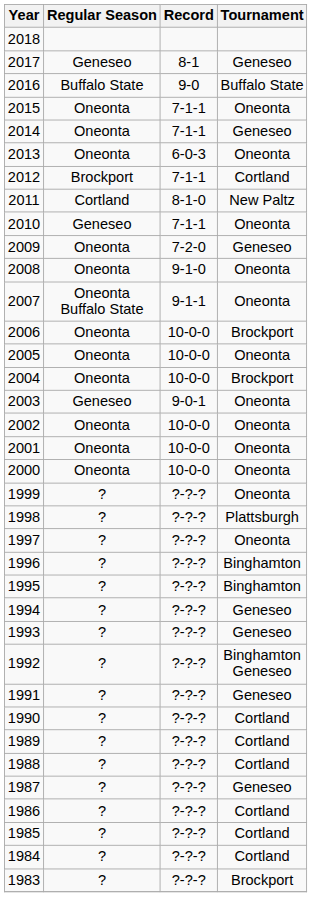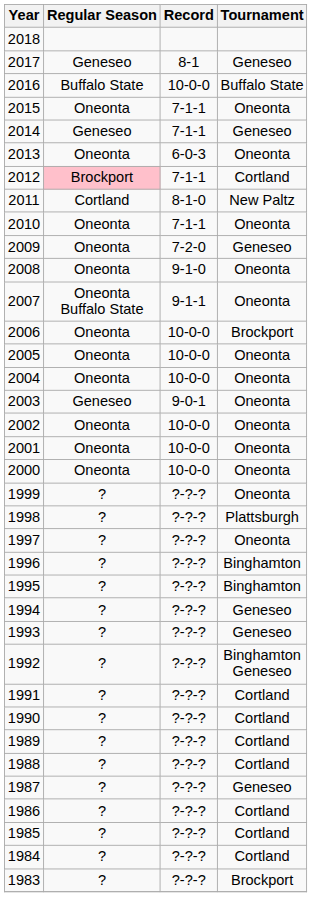 <table class="wikitable" style="text-align:center" cellpadding=2 cellspacing=2>
 <tr>
 <th>Year</th>
 <th>Regular Season</th>
 <th>Record</th>
 <th>Tournament</th>
 </tr>
 <tr>
 <td>2018</td>
 <td></td>
 <td></td>
 <td></td>
 </tr>
 <tr>
 <td>2017</td>
 <td>Geneseo</td>
 <td>8-1</td>
 <td>Geneseo</td>
 </tr>
 <tr>
 <td>2016</td>
 <td>Buffalo State</td>
-<td>9-0</td>
+<td>10-0-0</td>
 <td>Buffalo State</td>
 </tr>
 <tr>
 <td>2015</td>
 <td>Oneonta</td>
 <td>7-1-1</td>
 <td>Oneonta</td>
 </tr>
 <tr>
 <td>2014</td>
-<td>Oneonta</td>
+<td>Geneseo</td>
 <td>7-1-1</td>
 <td>Geneseo</td>
 </tr>
 <tr>
 <td>2013</td>
 <td>Oneonta</td>
 <td>6-0-3</td>
 <td>Oneonta</td>
 </tr>
 <tr>
 <td>2012</td>
-<td>Brockport</td>
+<td style="background: pink;">Brockport</td>
 <td>7-1-1</td>
 <td>Cortland</td>
 </tr>
 <tr>
 <td>2011</td>
 <td>Cortland</td>
 <td>8-1-0</td>
 <td>New Paltz</td>
 </tr>
 <tr>
 <td>2010</td>
-<td>Geneseo</td>
+<td>Oneonta</td>
 <td>7-1-1</td>
 <td>Oneonta</td>
 </tr>
 <tr>
 <td>2009</td>
 <td>Oneonta</td>
 <td>7-2-0</td>
 <td>Geneseo</td>
 </tr>
 <tr>
 <td>2008</td>
 <td>Oneonta</td>
 <td>9-1-0</td>
 <td>Oneonta</td>
 </tr>
 <tr>
 <td>2007</td>
 <td>Oneonta<br>Buffalo State</td>
 <td>9-1-1</td>
 <td>Oneonta</td>
 </tr>
 <tr>
 <td>2006</td>
 <td>Oneonta</td>
 <td>10-0-0</td>
 <td>Brockport</td>
 </tr>
 <tr>
 <td>2005</td>
 <td>Oneonta</td>
 <td>10-0-0</td>
 <td>Oneonta</td>
 </tr>
 <tr>
 <td>2004</td>
 <td>Oneonta</td>
 <td>10-0-0</td>
-<td>Brockport</td>
+<td>Oneonta</td>
 </tr>
 <tr>
 <td>2003</td>
 <td>Geneseo</td>
 <td>9-0-1</td>
 <td>Oneonta</td>
 </tr>
 <tr>
 <td>2002</td>
 <td>Oneonta</td>
 <td>10-0-0</td>
 <td>Oneonta</td>
 </tr>
 <tr>
 <td>2001</td>
 <td>Oneonta</td>
 <td>10-0-0</td>
 <td>Oneonta</td>
 </tr>
 <tr>
 <td>2000</td>
 <td>Oneonta</td>
 <td>10-0-0</td>
 <td>Oneonta</td>
 </tr>
 <tr>
 <td>1999</td>
 <td>?</td>
 <td>?-?-?</td>
 <td>Oneonta</td>
 </tr>
 <tr>
 <td>1998</td>
 <td>?</td>
 <td>?-?-?</td>
 <td>Plattsburgh</td>
 </tr>
 <tr>
 <td>1997</td>
 <td>?</td>
 <td>?-?-?</td>
 <td>Oneonta</td>
 </tr>
 <tr>
 <td>1996</td>
 <td>?</td>
 <td>?-?-?</td>
 <td>Binghamton</td>
 </tr>
 <tr>
 <td>1995</td>
 <td>?</td>
 <td>?-?-?</td>
 <td>Binghamton</td>
 </tr>
 <tr>
 <td>1994</td>
 <td>?</td>
 <td>?-?-?</td>
 <td>Geneseo</td>
 </tr>
 <tr>
 <td>1993</td>
 <td>?</td>
 <td>?-?-?</td>
 <td>Geneseo</td>
 </tr>
 <tr>
 <td>1992</td>
 <td>?</td>
 <td>?-?-?</td>
 <td>Binghamton<br>Geneseo</td>
 </tr>
 <tr>
 <td>1991</td>
 <td>?</td>
 <td>?-?-?</td>
-<td>Geneseo</td>
+<td>Cortland</td>
 </tr>
 <tr>
 <td>1990</td>
 <td>?</td>
 <td>?-?-?</td>
 <td>Cortland</td>
 </tr>
 <tr>
 <td>1989</td>
 <td>?</td>
 <td>?-?-?</td>
 <td>Cortland</td>
 </tr>
 <tr>
 <td>1988</td>
 <td>?</td>
 <td>?-?-?</td>
 <td>Cortland</td>
 </tr>
 <tr>
 <td>1987</td>
 <td>?</td>
 <td>?-?-?</td>
 <td>Geneseo</td>
 </tr>
 <tr>
 <td>1986</td>
 <td>?</td>
 <td>?-?-?</td>
 <td>Cortland</td>
 </tr>
 <tr>
 <td>1985</td>
 <td>?</td>
 <td>?-?-?</td>
 <td>Cortland</td>
 </tr>
 <tr>
 <td>1984</td>
 <td>?</td>
 <td>?-?-?</td>
 <td>Cortland</td>
 </tr>
 <tr>
 <td>1983</td>
 <td>?</td>
 <td>?-?-?</td>
 <td>Brockport</td>
 </tr>
 <tr>
 </tr>
 </table>
